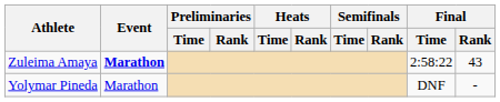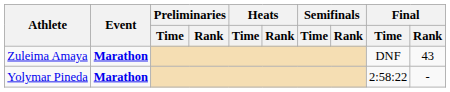 <table class=wikitable style="font-size:90%;">
 <tr>
 <th rowspan="2">Athlete</th>
 <th rowspan="2">Event</th>
 <th colspan="2">Preliminaries</th>
 <th colspan="2">Heats</th>
 <th colspan="2">Semifinals</th>
 <th colspan="2">Final</th>
 </tr>
 <tr>
 <th>Time</th>
 <th>Rank</th>
 <th>Time</th>
 <th>Rank</th>
 <th>Time</th>
 <th>Rank</th>
 <th>Time</th>
 <th>Rank</th>
 </tr>
 <tr style="border-top: single;">
 <td><a href='#'>Zuleima Amaya</a></td>
 <td><strong><a href='#'>Marathon</a></strong></td>
 <td colspan= 6 bgcolor="wheat"></td>
-<td align=center>2:58:22</td>
+<td align=center>DNF</td>
 <td align=center>43</td>
 </tr>
 <tr style="border-top: single;">
 <td><a href='#'>Yolymar Pineda</a></td>
-<td><a href='#'>Marathon</a></td>
+<td><strong><a href='#'>Marathon</a></strong></td>
 <td colspan= 6 bgcolor="wheat"></td>
-<td align=center>DNF</td>
+<td align=center>2:58:22</td>
 <td align=center>-</td>
 </tr>
 </table>
